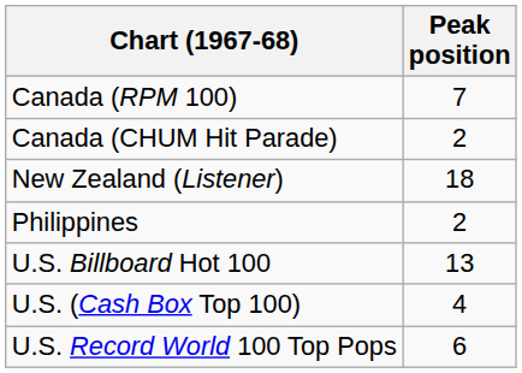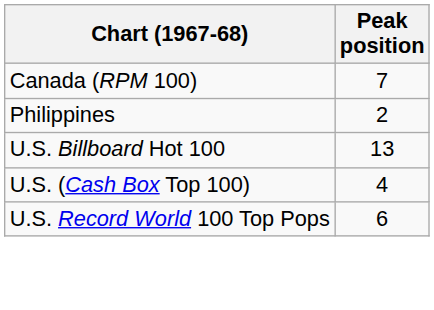 <table class="wikitable sortable">
 <tr>
 <th align="left">Chart (1967-68)</th>
 <th style="text-align:center;">Peak<br>position</th>
 </tr>
 <tr>
 <td align="left">Canada (<em>RPM</em> 100)</td>
 <td style="text-align:center;">7</td>
-</tr>
-<tr>
-<td align="left">Canada (CHUM Hit Parade)</td>
-<td style="text-align:center;">2</td>
-</tr>
-<tr>
-<td align="left">New Zealand (<em>Listener</em>)</td>
-<td style="text-align:center;">18</td>
 </tr>
 <tr>
 <td align="left">Philippines</td>
 <td style="text-align:center;">2</td>
 </tr>
 <tr>
 <td align="left">U.S. <em>Billboard</em> Hot 100</td>
 <td style="text-align:center;">13</td>
 </tr>
 <tr>
 <td>U.S. (<a href='#'><em>Cash Box</em></a> Top 100)</td>
 <td style="text-align:center;">4</td>
 </tr>
 <tr>
 <td align="left">U.S. <em><a href='#'>Record World</a></em> 100 Top Pops</td>
 <td style="text-align:center;">6</td>
 </tr>
 </table>
